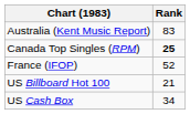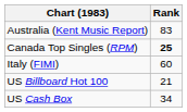 <table class="wikitable sortable">
 <tr>
 <th>Chart (1983)</th>
 <th>Rank</th>
 </tr>
 <tr>
 <td>Australia (<a href='#'>Kent Music Report</a>)</td>
 <td align="center">83</td>
 </tr>
 <tr>
 <td>Canada Top Singles (<em><a href='#'>RPM</a></em>)</td>
 <td align="center"><strong>25</strong></td>
 </tr>
 <tr>
-<td>France (<a href='#'>IFOP</a>)</td>
-<td align="center">52</td>
+<td>Italy (<a href='#'>FIMI</a>)</td>
+<td align="center">60</td>
 </tr>
 <tr>
 <td>US <a href='#'><em>Billboard</em> Hot 100</a></td>
 <td align="center">21</td>
 </tr>
 <tr>
 <td>US <em><a href='#'>Cash Box</a></em></td>
 <td align="center">34</td>
 </tr>
 </table>
